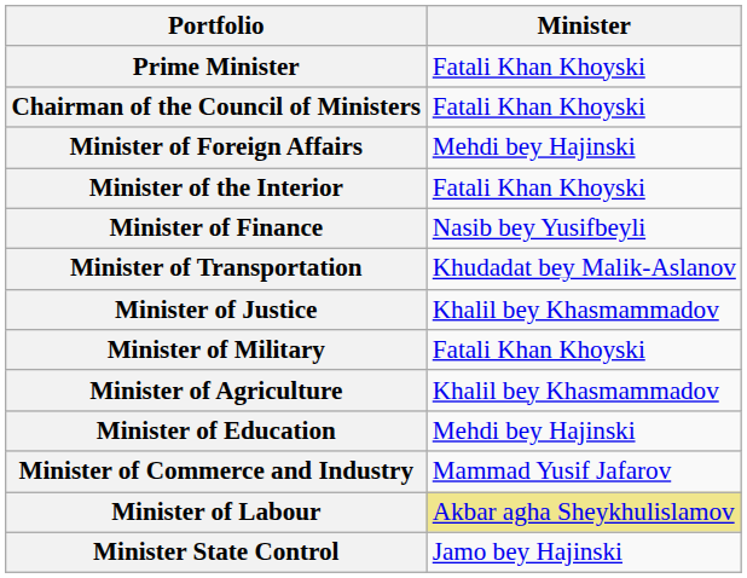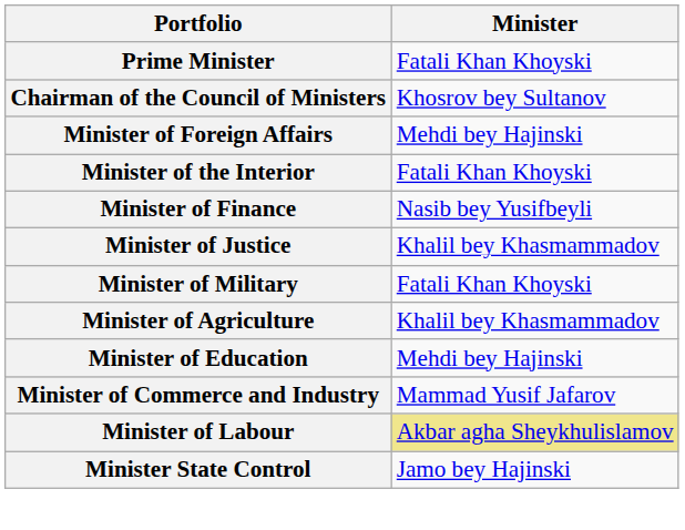 <table class="wikitable plainrowheaders">
 <tr>
 <th scope="col">Portfolio</th>
 <th scope="col">Minister</th>
 </tr>
 <tr>
 <th scope="row">Prime Minister</th>
 <td><a href='#'>Fatali Khan Khoyski</a></td>
 </tr>
 <tr>
 <th scope="row">Chairman of the Council of Ministers</th>
-<td><a href='#'>Fatali Khan Khoyski</a></td>
+<td><a href='#'>Khosrov bey Sultanov</a></td>
 </tr>
 <tr>
 <th scope="row">Minister of Foreign Affairs</th>
 <td><a href='#'>Mehdi bey Hajinski</a></td>
 </tr>
 <tr>
 <th scope="row">Minister of the Interior</th>
 <td><a href='#'>Fatali Khan Khoyski</a></td>
 </tr>
 <tr>
 <th scope="row">Minister of Finance</th>
 <td><a href='#'>Nasib bey Yusifbeyli</a></td>
-</tr>
-<tr>
-<th scope="row">Minister of Transportation</th>
-<td><a href='#'>Khudadat bey Malik-Aslanov</a></td>
 </tr>
 <tr>
 <th scope="row">Minister of Justice</th>
 <td><a href='#'>Khalil bey Khasmammadov</a></td>
 </tr>
 <tr>
 <th scope="row">Minister of Military</th>
 <td><a href='#'>Fatali Khan Khoyski</a></td>
 </tr>
 <tr>
 <th scope="row">Minister of Agriculture</th>
 <td><a href='#'>Khalil bey Khasmammadov</a></td>
 </tr>
 <tr>
 <th scope="row">Minister of Education</th>
 <td><a href='#'>Mehdi bey Hajinski</a></td>
 </tr>
 <tr>
 <th scope="row">Minister of Commerce and Industry</th>
 <td><a href='#'>Mammad Yusif Jafarov</a></td>
 </tr>
 <tr>
 <th scope="row">Minister of Labour</th>
 <td style="background: khaki;"><a href='#'>Akbar agha Sheykhulislamov</a></td>
 </tr>
 <tr>
 <th scope="row">Minister State Control</th>
 <td><a href='#'>Jamo bey Hajinski</a></td>
 </tr>
 </table>
